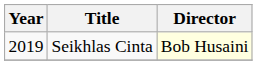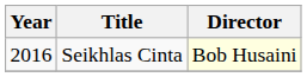 <table class="wikitable">
 <tr>
 <th>Year</th>
 <th>Title</th>
 <th>Director</th>
 </tr>
 <tr>
-<td>2019</td>
+<td>2016</td>
 <td>Seikhlas Cinta</td>
 <td style="background: lightyellow;">Bob Husaini</td>
 </tr>
 <tr>
 </tr>
 </table>
